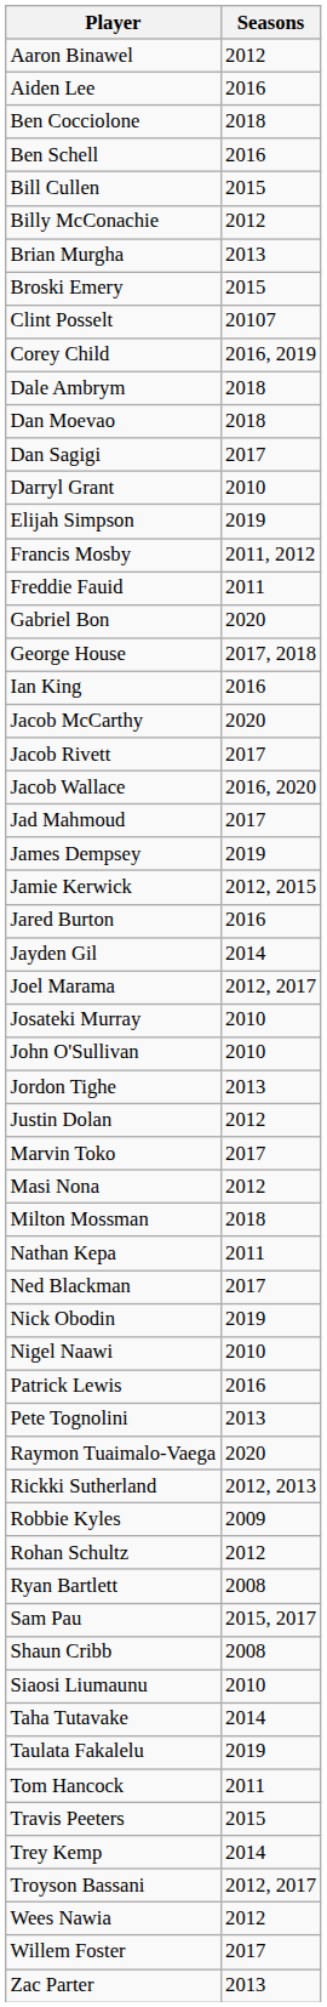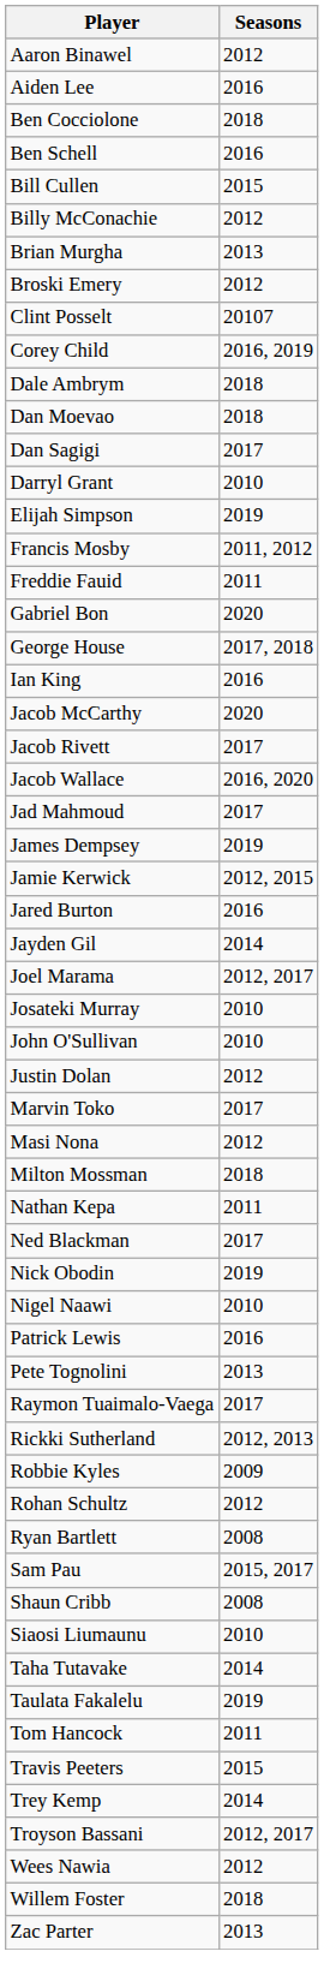 <table class="wikitable sortable" style="font-size:80%">
 <tr bgcolor="#efefef">
 <th width=" ">Player</th>
 <th width=" ">Seasons</th>
 </tr>
 <tr>
 <td>Aaron Binawel</td>
 <td>2012</td>
 </tr>
 <tr>
 <td>Aiden Lee</td>
 <td>2016</td>
 </tr>
 <tr>
 <td>Ben Cocciolone</td>
 <td>2018</td>
 </tr>
 <tr>
 <td>Ben Schell</td>
 <td>2016</td>
 </tr>
 <tr>
 <td>Bill Cullen</td>
 <td>2015</td>
 </tr>
 <tr>
 <td>Billy McConachie</td>
 <td>2012</td>
 </tr>
 <tr>
 <td>Brian Murgha</td>
 <td>2013</td>
 </tr>
 <tr>
 <td>Broski Emery</td>
-<td>2015</td>
+<td>2012</td>
 </tr>
 <tr>
 <td>Clint Posselt</td>
 <td>20107</td>
 </tr>
 <tr>
 <td>Corey Child</td>
 <td>2016, 2019</td>
 </tr>
 <tr>
 <td>Dale Ambrym</td>
 <td>2018</td>
 </tr>
 <tr>
 <td>Dan Moevao</td>
 <td>2018</td>
 </tr>
 <tr>
 <td>Dan Sagigi</td>
 <td>2017</td>
 </tr>
 <tr>
 <td>Darryl Grant</td>
 <td>2010</td>
 </tr>
 <tr>
 <td>Elijah Simpson</td>
 <td>2019</td>
 </tr>
 <tr>
 <td>Francis Mosby</td>
 <td>2011, 2012</td>
 </tr>
 <tr>
 <td>Freddie Fauid</td>
 <td>2011</td>
 </tr>
 <tr>
 <td>Gabriel Bon</td>
 <td>2020</td>
 </tr>
 <tr>
 <td>George House</td>
 <td>2017, 2018</td>
 </tr>
 <tr>
 <td>Ian King</td>
 <td>2016</td>
 </tr>
 <tr>
 <td>Jacob McCarthy</td>
 <td>2020</td>
 </tr>
 <tr>
 <td>Jacob Rivett</td>
 <td>2017</td>
 </tr>
 <tr>
 <td>Jacob Wallace</td>
 <td>2016, 2020</td>
 </tr>
 <tr>
 <td>Jad Mahmoud</td>
 <td>2017</td>
 </tr>
 <tr>
 <td>James Dempsey</td>
 <td>2019</td>
 </tr>
 <tr>
 <td>Jamie Kerwick</td>
 <td>2012, 2015</td>
 </tr>
 <tr>
 <td>Jared Burton</td>
 <td>2016</td>
 </tr>
 <tr>
 <td>Jayden Gil</td>
 <td>2014</td>
 </tr>
 <tr>
 <td>Joel Marama</td>
 <td>2012, 2017</td>
 </tr>
 <tr>
 <td>Josateki Murray</td>
 <td>2010</td>
 </tr>
 <tr>
 <td>John O'Sullivan</td>
 <td>2010</td>
 </tr>
 <tr>
-<td>Jordon Tighe</td>
-<td>2013</td>
-</tr>
-<tr>
 <td>Justin Dolan</td>
 <td>2012</td>
 </tr>
 <tr>
 <td>Marvin Toko</td>
 <td>2017</td>
 </tr>
 <tr>
 <td>Masi Nona</td>
 <td>2012</td>
 </tr>
 <tr>
 <td>Milton Mossman</td>
 <td>2018</td>
 </tr>
 <tr>
 <td>Nathan Kepa</td>
 <td>2011</td>
 </tr>
 <tr>
 <td>Ned Blackman</td>
 <td>2017</td>
 </tr>
 <tr>
 <td>Nick Obodin</td>
 <td>2019</td>
 </tr>
 <tr>
 <td>Nigel Naawi</td>
 <td>2010</td>
 </tr>
 <tr>
 <td>Patrick Lewis</td>
 <td>2016</td>
 </tr>
 <tr>
 <td>Pete Tognolini</td>
 <td>2013</td>
 </tr>
 <tr>
 <td>Raymon Tuaimalo-Vaega</td>
-<td>2020</td>
+<td>2017</td>
 </tr>
 <tr>
 <td>Rickki Sutherland</td>
 <td>2012, 2013</td>
 </tr>
 <tr>
 <td>Robbie Kyles</td>
 <td>2009</td>
 </tr>
 <tr>
 <td>Rohan Schultz</td>
 <td>2012</td>
 </tr>
 <tr>
 <td>Ryan Bartlett</td>
 <td>2008</td>
 </tr>
 <tr>
 <td>Sam Pau</td>
 <td>2015, 2017</td>
 </tr>
 <tr>
 <td>Shaun Cribb</td>
 <td>2008</td>
 </tr>
 <tr>
 <td>Siaosi Liumaunu</td>
 <td>2010</td>
 </tr>
 <tr>
 <td>Taha Tutavake</td>
 <td>2014</td>
 </tr>
 <tr>
 <td>Taulata Fakalelu</td>
 <td>2019</td>
 </tr>
 <tr>
 <td>Tom Hancock</td>
 <td>2011</td>
 </tr>
 <tr>
 <td>Travis Peeters</td>
 <td>2015</td>
 </tr>
 <tr>
 <td>Trey Kemp</td>
 <td>2014</td>
 </tr>
 <tr>
 <td>Troyson Bassani</td>
 <td>2012, 2017</td>
 </tr>
 <tr>
 <td>Wees Nawia</td>
 <td>2012</td>
 </tr>
 <tr>
 <td>Willem Foster</td>
-<td>2017</td>
+<td>2018</td>
 </tr>
 <tr>
 <td>Zac Parter</td>
 <td>2013</td>
 </tr>
 <tr>
 </tr>
 </table>
